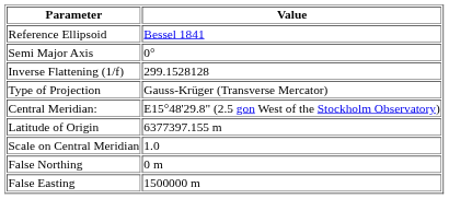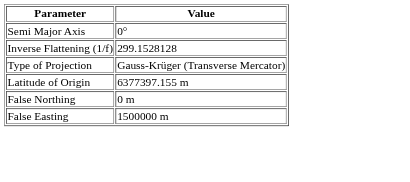 <table border="1">
 <tr>
 <th>Parameter</th>
 <th>Value</th>
-</tr>
-<tr>
-<td>Reference Ellipsoid</td>
-<td><a href='#'>Bessel 1841</a></td>
 </tr>
 <tr>
 <td>Semi Major Axis</td>
 <td>0°</td>
 </tr>
 <tr>
 <td>Inverse Flattening (1/f)</td>
 <td>299.1528128</td>
 </tr>
 <tr>
 <td>Type of Projection</td>
 <td>Gauss-Krüger (Transverse Mercator)</td>
 </tr>
 <tr>
-<td>Central Meridian:</td>
-<td>E15°48'29.8" (2.5 <a href='#'>gon</a> West of the <a href='#'>Stockholm Observatory</a>)</td>
-</tr>
-<tr>
 <td>Latitude of Origin</td>
 <td>6377397.155 m</td>
-</tr>
-<tr>
-<td>Scale on Central Meridian</td>
-<td>1.0</td>
 </tr>
 <tr>
 <td>False Northing</td>
 <td>0 m</td>
 </tr>
 <tr>
 <td>False Easting</td>
 <td>1500000 m</td>
 </tr>
 </table>
